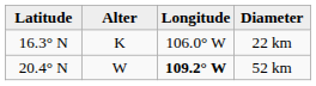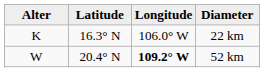 <table class="wikitable">
 <tr>
+<th width="25%" style="background:#eeeeee;">Alter</th>
 <th width="25%" style="background:#eeeeee;">Latitude</th>
-<th width="25%" style="background:#eeeeee;">Alter</th>
 <th width="25%" style="background:#eeeeee;">Longitude</th>
 <th width="25%" style="background:#eeeeee;">Diameter</th>
 </tr>
 <tr>
+<td align="center">K</td>
 <td align="center">16.3° N</td>
-<td align="center">K</td>
 <td align="center">106.0° W</td>
 <td align="center">22 km</td>
 </tr>
 <tr>
+<td align="center">W</td>
 <td align="center">20.4° N</td>
-<td align="center">W</td>
 <td align="center"><strong>109.2° W</strong></td>
 <td align="center">52 km</td>
 </tr>
 </table>
